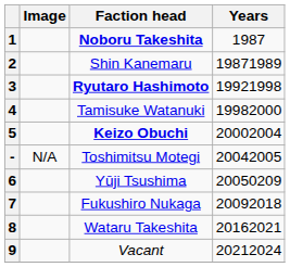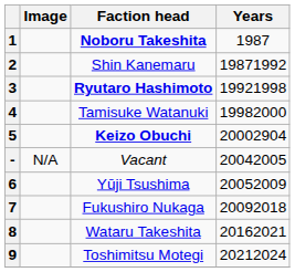 <table class="wikitable" style="text-align:center">
 <tr>
 <th></th>
 <th>Image</th>
 <th>Faction head</th>
 <th>Years</th>
 </tr>
 <tr>
 <th><strong>1</strong></th>
 <td></td>
 <td><strong><a href='#'>Noboru Takeshita</a></strong></td>
 <td>1987</td>
 </tr>
 <tr>
 <th><strong>2</strong></th>
 <td></td>
 <td><a href='#'>Shin Kanemaru</a></td>
-<td>19871989</td>
+<td>19871992</td>
 </tr>
 <tr>
 <th><strong>3</strong></th>
 <td></td>
 <td><strong><a href='#'>Ryutaro Hashimoto</a></strong></td>
 <td>19921998</td>
 </tr>
 <tr>
 <th><strong>4</strong></th>
 <td></td>
 <td><a href='#'>Tamisuke Watanuki</a></td>
 <td>19982000</td>
 </tr>
 <tr>
 <th><strong>5</strong></th>
 <td></td>
 <td><strong><a href='#'>Keizo Obuchi</a></strong></td>
-<td>20002004</td>
+<td>20002904</td>
 </tr>
 <tr>
 <th><strong>-</strong></th>
 <td>N/A</td>
-<td><a href='#'>Toshimitsu Motegi</a></td>
+<td><em>Vacant</em></td>
 <td>20042005</td>
 </tr>
 <tr>
 <th><strong>6</strong></th>
 <td></td>
 <td><a href='#'>Yūji Tsushima</a></td>
-<td>20050209</td>
+<td>20052009</td>
 </tr>
 <tr>
 <th><strong>7</strong></th>
 <td></td>
 <td><a href='#'>Fukushiro Nukaga</a></td>
 <td>20092018</td>
 </tr>
 <tr>
 <th><strong>8</strong></th>
 <td></td>
 <td><a href='#'>Wataru Takeshita</a></td>
 <td>20162021</td>
 </tr>
 <tr>
 <th><strong>9</strong></th>
 <td></td>
-<td><em>Vacant</em></td>
+<td><a href='#'>Toshimitsu Motegi</a></td>
 <td>20212024</td>
 </tr>
 <tr>
 </tr>
 </table>
